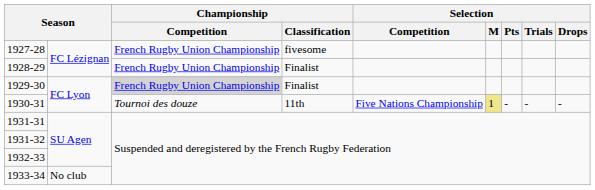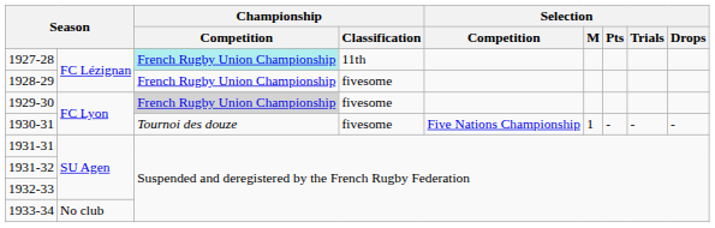 <table class="wikitable">
 <tr>
 <th colspan="2" rowspan="2">Season</th>
 <th colspan="2">Championship</th>
 <th colspan="5">Selection</th>
 </tr>
 <tr>
 <th>Competition</th>
 <th>Classification</th>
 <th>Competition</th>
 <th>M</th>
 <th>Pts</th>
 <th>Trials</th>
 <th>Drops</th>
 </tr>
 <tr>
 <td>1927-28</td>
 <td rowspan="2"><a href='#'>FC Lézignan</a></td>
-<td><a href='#'>French Rugby Union Championship</a></td>
-<td>fivesome</td>
+<td style="background: paleturquoise;"><a href='#'>French Rugby Union Championship</a></td>
+<td><abbr>11th</abbr></td>
 <td></td>
 <td></td>
 <td></td>
 <td></td>
 <td></td>
 </tr>
 <tr>
 <td>1928-29</td>
 <td><a href='#'>French Rugby Union Championship</a></td>
-<td>Finalist</td>
+<td>fivesome</td>
 <td></td>
 <td></td>
 <td></td>
 <td></td>
 <td></td>
 </tr>
 <tr>
 <td>1929-30</td>
 <td rowspan="2"><a href='#'>FC Lyon</a></td>
 <td style="background: lightgrey;"><a href='#'>French Rugby Union Championship</a></td>
-<td>Finalist</td>
+<td>fivesome</td>
 <td></td>
 <td></td>
 <td></td>
 <td></td>
 <td></td>
 </tr>
 <tr>
 <td>1930-31</td>
 <td><em>Tournoi des douze</em></td>
-<td><abbr>11th</abbr></td>
+<td>fivesome</td>
 <td><a href='#'>Five Nations Championship</a></td>
-<td style="background: khaki;">1</td>
+<td>1</td>
 <td>-</td>
 <td>-</td>
 <td>-</td>
 </tr>
 <tr>
 <td>1931-31</td>
 <td rowspan="3"><a href='#'>SU Agen</a></td>
 <td colspan="7" rowspan="4">Suspended and deregistered by the French Rugby Federation</td>
 </tr>
 <tr>
 <td>1931-32</td>
 </tr>
 <tr>
 <td>1932-33</td>
 </tr>
 <tr>
 <td>1933-34</td>
 <td>No club</td>
 </tr>
 </table>
